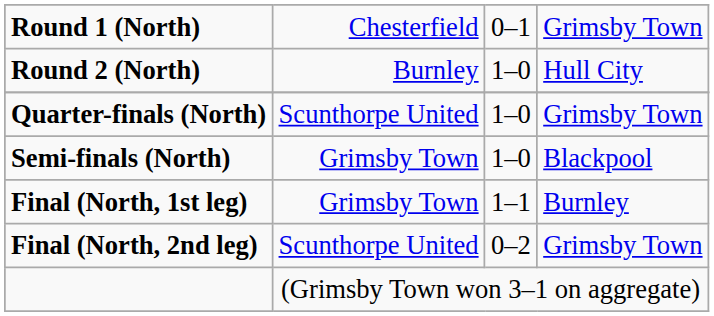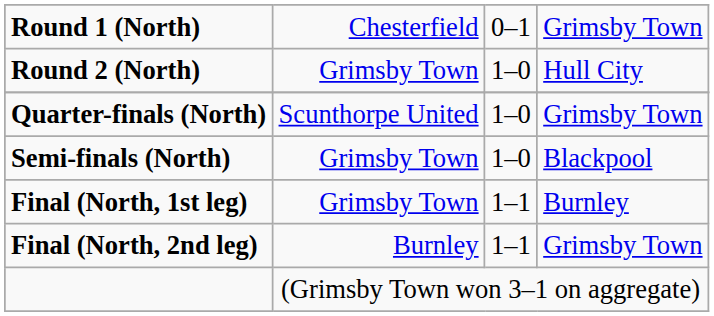 <table class="wikitable" style="font-size: 95%;">
 <tr>
 <td><strong>Round 1 (North)</strong></td>
 <td align=right><a href='#'>Chesterfield</a></td>
 <td>0–1</td>
 <td><a href='#'>Grimsby Town</a></td>
 </tr>
 <tr>
 <td><strong>Round 2 (North)</strong></td>
-<td align=right><a href='#'>Burnley</a></td>
+<td align=right><a href='#'>Grimsby Town</a></td>
 <td>1–0</td>
 <td><a href='#'>Hull City</a></td>
 </tr>
 <tr>
 </tr>
 <tr>
 <td><strong>Quarter-finals (North)</strong></td>
 <td align=right><a href='#'>Scunthorpe United</a></td>
 <td>1–0</td>
 <td><a href='#'>Grimsby Town</a></td>
 </tr>
 <tr>
 <td><strong>Semi-finals (North)</strong></td>
 <td align=right><a href='#'>Grimsby Town</a></td>
 <td>1–0</td>
 <td><a href='#'>Blackpool</a></td>
 </tr>
 <tr>
 <td><strong>Final (North, 1st leg)</strong></td>
 <td align=right><a href='#'>Grimsby Town</a></td>
 <td>1–1</td>
 <td><a href='#'>Burnley</a></td>
 </tr>
 <tr>
 <td><strong>Final (North, 2nd leg)</strong></td>
-<td align=right><a href='#'>Scunthorpe United</a></td>
-<td>0–2</td>
+<td align=right><a href='#'>Burnley</a></td>
+<td>1–1</td>
 <td><a href='#'>Grimsby Town</a></td>
 </tr>
 <tr>
 <td> </td>
 <td colspan=4 align=center>(Grimsby Town won 3–1 on aggregate)</td>
 </tr>
 </table>
